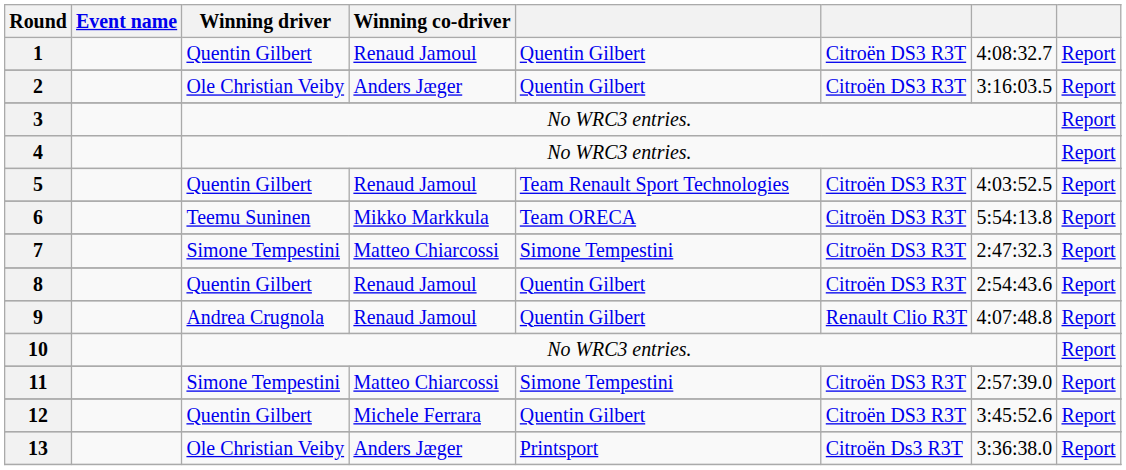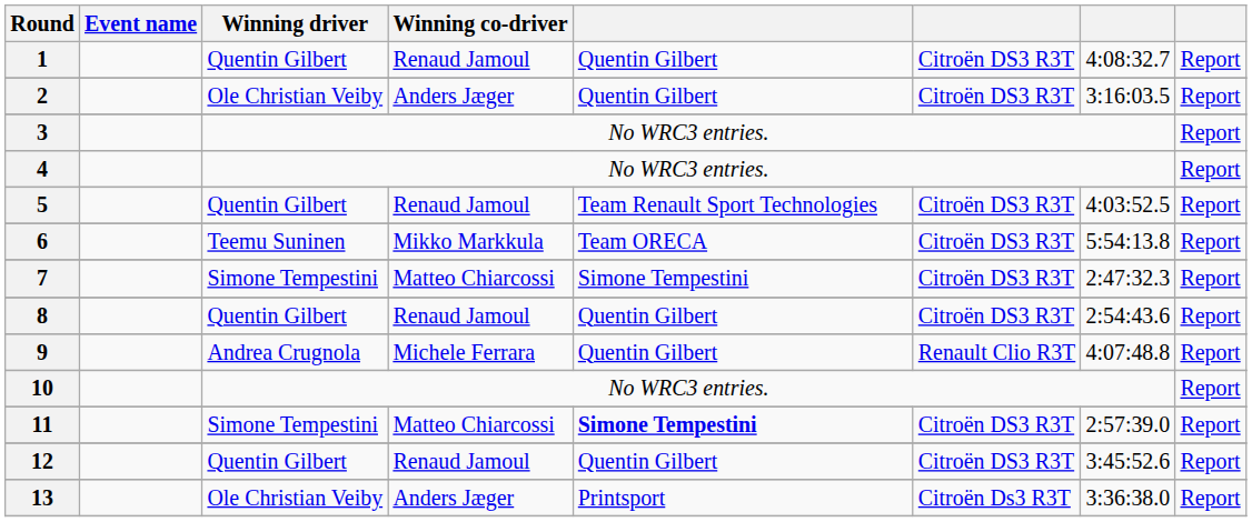 <table class="wikitable" style="font-size:95%;">
 <tr>
 <th>Round</th>
 <th><a href='#'>Event name</a></th>
 <th>Winning driver</th>
 <th>Winning co-driver</th>
 <th></th>
 <th></th>
 <th></th>
 <th class="unsortable"></th>
 </tr>
 <tr>
 <th>1</th>
 <td style="padding-right:24px"></td>
 <td> <a href='#'>Quentin Gilbert</a></td>
 <td> <a href='#'>Renaud Jamoul</a></td>
 <td style="padding-right:24px"> <a href='#'>Quentin Gilbert</a></td>
 <td><a href='#'>Citroën DS3 R3T</a></td>
 <td align="center">4:08:32.7</td>
 <td><a href='#'>Report</a></td>
 </tr>
 <tr>
 </tr>
 <tr>
 <th>2</th>
 <td style="padding-right:24px"></td>
 <td> <a href='#'>Ole Christian Veiby</a></td>
 <td> <a href='#'>Anders Jæger</a></td>
 <td style="padding-right:24px"> <a href='#'>Quentin Gilbert</a></td>
 <td><a href='#'>Citroën DS3 R3T</a></td>
 <td align="center">3:16:03.5</td>
 <td><a href='#'>Report</a></td>
 </tr>
 <tr>
 </tr>
 <tr>
 <th>3</th>
 <td style="padding-right:24px"></td>
 <td colspan=5 align="center"><em>No WRC3 entries.</em></td>
 <td><a href='#'>Report</a></td>
 </tr>
 <tr>
 </tr>
 <tr>
 <th>4</th>
 <td style="padding-right:24px"></td>
 <td colspan=5 align="center"><em>No WRC3 entries.</em></td>
 <td><a href='#'>Report</a></td>
 </tr>
 <tr>
 </tr>
 <tr>
 <th>5</th>
 <td style="padding-right:24px"></td>
 <td> <a href='#'>Quentin Gilbert</a></td>
 <td> <a href='#'>Renaud Jamoul</a></td>
 <td style="padding-right:24px"> <a href='#'>Team Renault Sport Technologies</a></td>
 <td><a href='#'>Citroën DS3 R3T</a></td>
 <td align="center">4:03:52.5</td>
 <td><a href='#'>Report</a></td>
 </tr>
 <tr>
 </tr>
 <tr>
 <th>6</th>
 <td style="padding-right:24px"></td>
 <td> <a href='#'>Teemu Suninen</a></td>
 <td> <a href='#'>Mikko Markkula</a></td>
 <td style="padding-right:24px"> <a href='#'>Team ORECA</a></td>
 <td><a href='#'>Citroën DS3 R3T</a></td>
 <td align="center">5:54:13.8</td>
 <td><a href='#'>Report</a></td>
 </tr>
 <tr>
 </tr>
 <tr>
 <th>7</th>
 <td style="padding-right:24px"></td>
 <td> <a href='#'>Simone Tempestini</a></td>
 <td> <a href='#'>Matteo Chiarcossi</a></td>
 <td style="padding-right:24px"> <a href='#'>Simone Tempestini</a></td>
 <td><a href='#'>Citroën DS3 R3T</a></td>
 <td align="center">2:47:32.3</td>
 <td><a href='#'>Report</a></td>
 </tr>
 <tr>
 </tr>
 <tr>
 <th>8</th>
 <td style="padding-right:24px"></td>
 <td> <a href='#'>Quentin Gilbert</a></td>
 <td> <a href='#'>Renaud Jamoul</a></td>
 <td style="padding-right:24px"> <a href='#'>Quentin Gilbert</a></td>
 <td><a href='#'>Citroën DS3 R3T</a></td>
 <td align="center">2:54:43.6</td>
 <td><a href='#'>Report</a></td>
 </tr>
 <tr>
 </tr>
 <tr>
 <th>9</th>
 <td style="padding-right:24px"></td>
 <td> <a href='#'>Andrea Crugnola</a></td>
-<td> <a href='#'>Renaud Jamoul</a></td>
+<td> <a href='#'>Michele Ferrara</a></td>
 <td style="padding-right:24px"> <a href='#'>Quentin Gilbert</a></td>
 <td><a href='#'>Renault Clio R3T</a></td>
 <td align="center">4:07:48.8</td>
 <td><a href='#'>Report</a></td>
 </tr>
 <tr>
 </tr>
 <tr>
 <th>10</th>
 <td style="padding-right:24px"></td>
 <td colspan=5 align="center"><em>No WRC3 entries.</em></td>
 <td><a href='#'>Report</a></td>
 </tr>
 <tr>
 </tr>
 <tr>
 <th>11</th>
 <td style="padding-right:24px"></td>
 <td> <a href='#'>Simone Tempestini</a></td>
 <td> <a href='#'>Matteo Chiarcossi</a></td>
-<td style="padding-right:24px"> <a href='#'>Simone Tempestini</a></td>
+<td style="padding-right:24px"><strong> <a href='#'>Simone Tempestini</a></strong></td>
 <td><a href='#'>Citroën DS3 R3T</a></td>
 <td align="center">2:57:39.0</td>
 <td><a href='#'>Report</a></td>
 </tr>
 <tr>
 </tr>
 <tr>
 <th>12</th>
 <td style="padding-right:24px"></td>
 <td> <a href='#'>Quentin Gilbert</a></td>
-<td> <a href='#'>Michele Ferrara</a></td>
+<td> <a href='#'>Renaud Jamoul</a></td>
 <td style="padding-right:24px"> <a href='#'>Quentin Gilbert</a></td>
 <td><a href='#'>Citroën DS3 R3T</a></td>
 <td align="center">3:45:52.6</td>
 <td><a href='#'>Report</a></td>
 </tr>
 <tr>
 </tr>
 <tr>
 <th>13</th>
 <td style="padding-right:24px"></td>
 <td> <a href='#'>Ole Christian Veiby</a></td>
 <td> <a href='#'>Anders Jæger</a></td>
 <td style="padding-right:24px"> <a href='#'>Printsport</a></td>
 <td><a href='#'>Citroën Ds3 R3T</a></td>
 <td align="center">3:36:38.0</td>
 <td><a href='#'>Report</a></td>
 </tr>
 <tr>
 </tr>
 </table>
